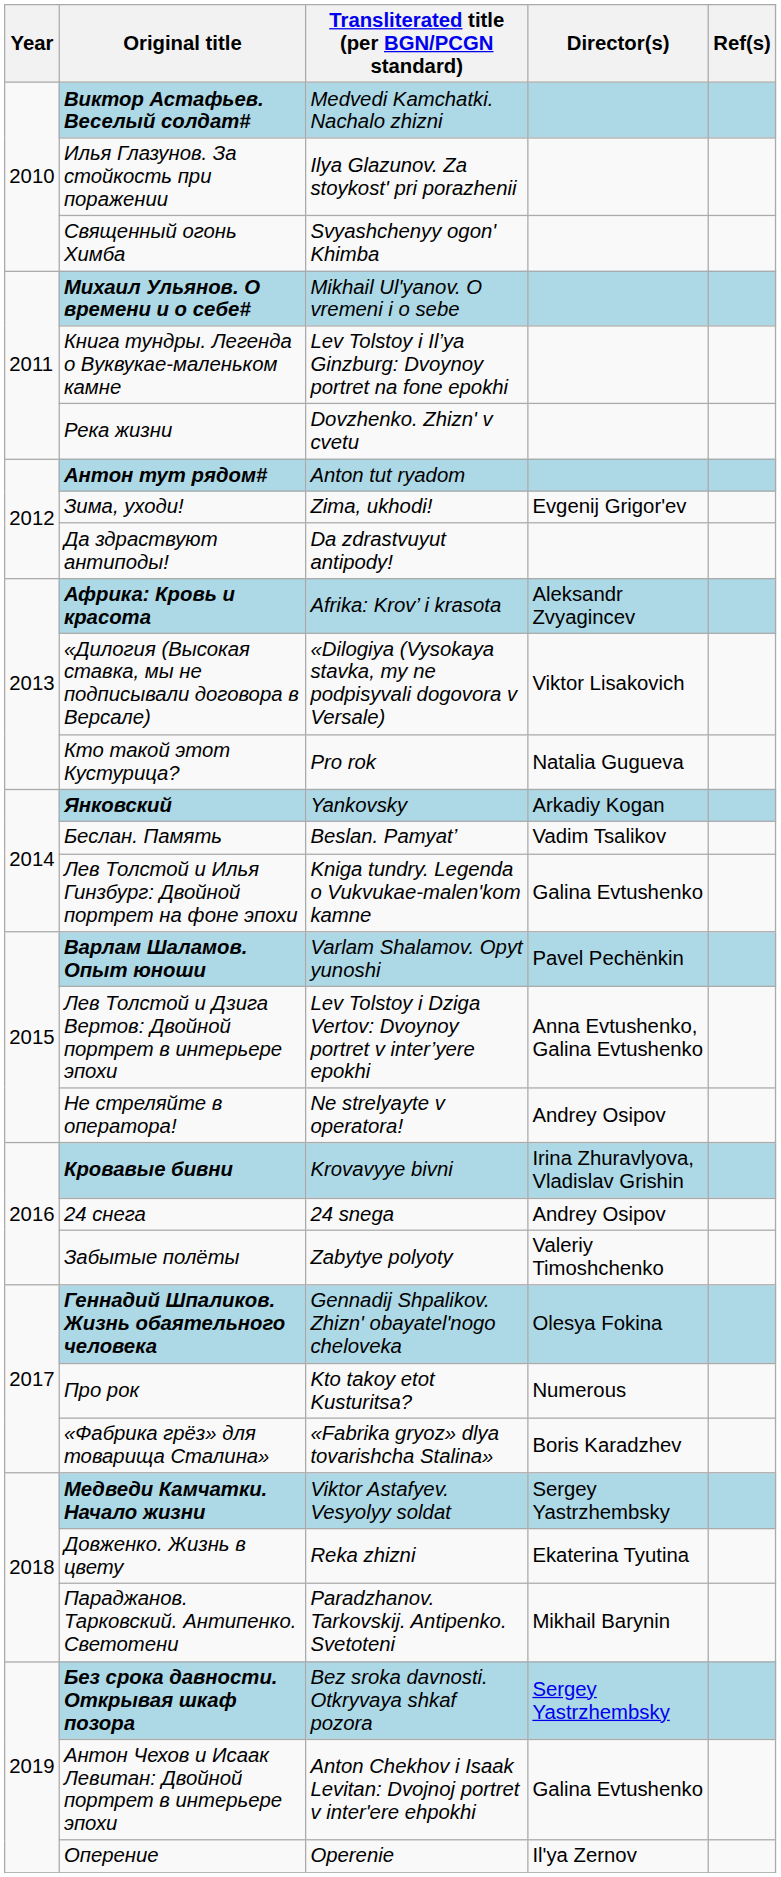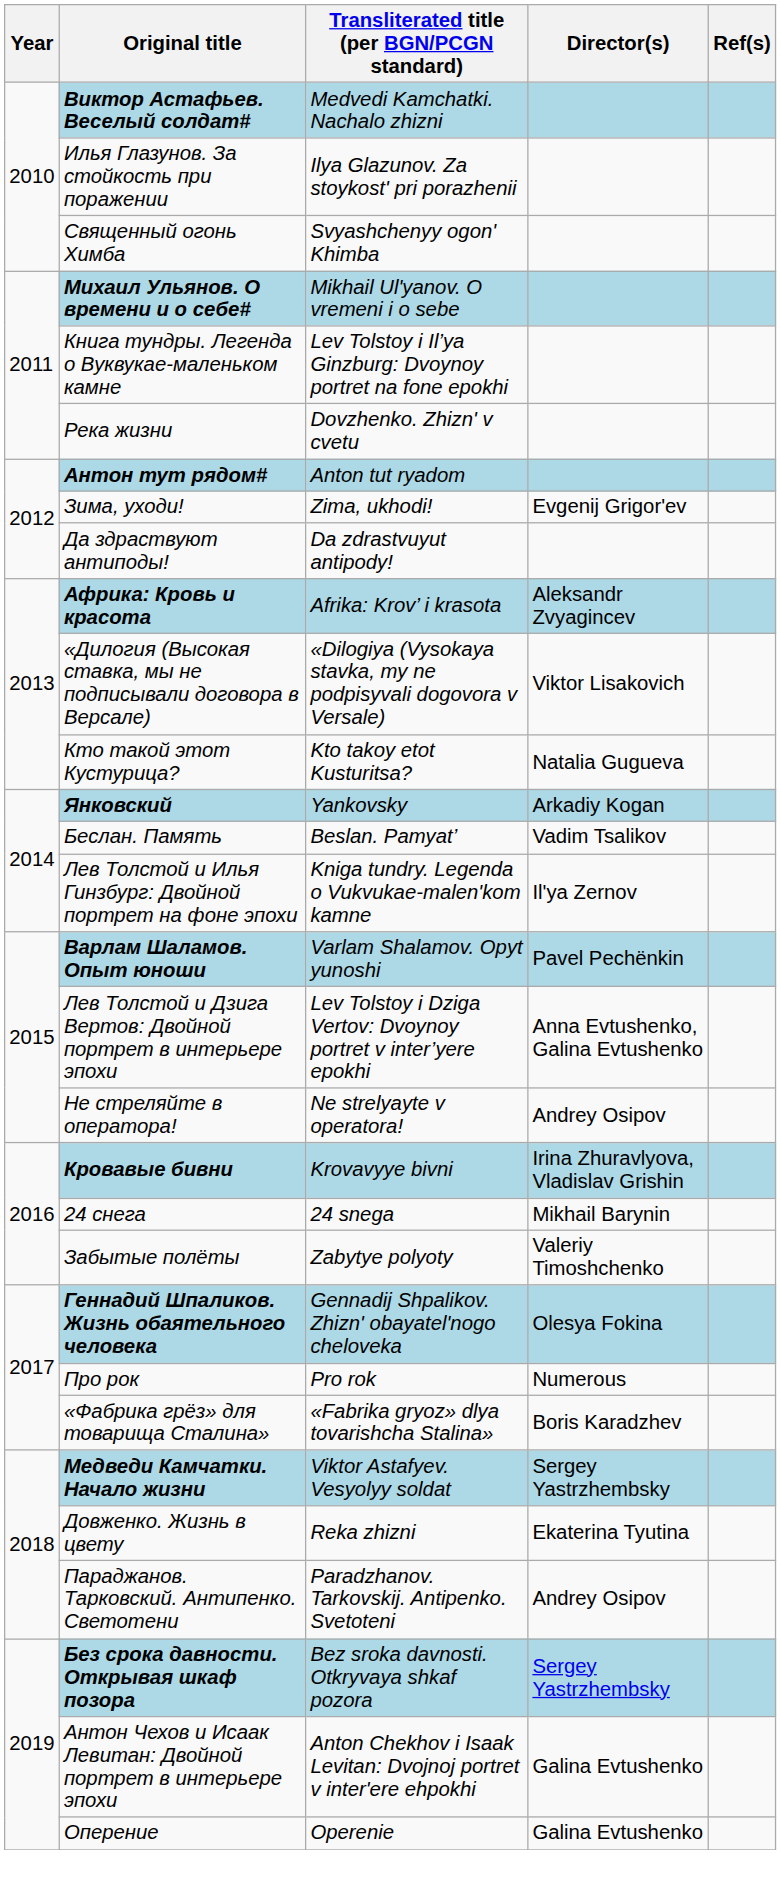 <table class="wikitable sortable">
 <tr>
 <th scope="col">Year</th>
 <th scope="col">Original title</th>
 <th scope="col"><a href='#'>Transliterated</a> title<br>(per <a href='#'>BGN/PCGN</a> standard)</th>
 <th scope="col">Director(s)</th>
 <th scope="col" class="unsortable">Ref(s)</th>
 </tr>
 <tr>
 <td rowspan="3">2010</td>
 <td style="background-color:lightblue"><strong><em>Виктор Астафьев. Веселый солдат#</em></strong></td>
 <td style="background-color:lightblue"><em>Medvedi Kamchatki. Nachalo zhizni</em></td>
 <td style="background-color:lightblue"></td>
 <td style="background-color:lightblue"></td>
 </tr>
 <tr>
 <td><em>Илья Глазунов. За стойкость при поражении</em></td>
 <td><em>Ilya Glazunov. Za stoykost' pri porazhenii</em></td>
 <td></td>
 <td></td>
 </tr>
 <tr>
 <td><em>Священный огонь Химба</em></td>
 <td><em>Svyashchenyy ogon' Khimba</em></td>
 <td></td>
 <td></td>
 </tr>
 <tr>
 <td rowspan="3">2011</td>
 <td style="background-color:lightblue"><strong><em>Михаил Ульянов. О времени и о себе#</em></strong></td>
 <td style="background-color:lightblue"><em>Mikhail Ul'yanov. O vremeni i o sebe</em></td>
 <td style="background-color:lightblue"></td>
 <td style="background-color:lightblue"></td>
 </tr>
 <tr>
 <td><em>Книга тундры. Легенда о Вуквукае-маленьком камне</em></td>
 <td><em>Lev Tolstoy i Il’ya Ginzburg: Dvoynoy portret na fone epokhi</em></td>
 <td></td>
 <td></td>
 </tr>
 <tr>
 <td><em>Река жизни</em></td>
 <td><em>Dovzhenko. Zhizn' v cvetu</em></td>
 <td></td>
 <td></td>
 </tr>
 <tr>
 <td rowspan="3">2012</td>
 <td style="background-color:lightblue"><strong><em>Антон тут рядом#</em></strong></td>
 <td style="background-color:lightblue"><em>Anton tut ryadom</em></td>
 <td style="background-color:lightblue"></td>
 <td style="background-color:lightblue"></td>
 </tr>
 <tr>
 <td><em>Зима, уходи!</em></td>
 <td><em>Zima, ukhodi!</em></td>
 <td>Evgenij Grigor'ev</td>
 <td></td>
 </tr>
 <tr>
 <td><em>Да здраствуют антиподы!</em></td>
 <td><em>Da zdrastvuyut antipody!</em></td>
 <td></td>
 <td></td>
 </tr>
 <tr>
 <td rowspan="3">2013</td>
 <td style="background-color:lightblue"><strong><em>Африка: Кровь и красота</em></strong></td>
 <td style="background-color:lightblue"><em>Afrika: Krov’ i krasota</em></td>
 <td style="background-color:lightblue">Aleksandr Zvyagincev</td>
 <td style="background-color:lightblue"></td>
 </tr>
 <tr>
 <td><em>«Дилогия (Высокая ставка, мы не подписывали договора в Версале)</em></td>
 <td><em>«Dilogiya (Vysokaya stavka, my ne podpisyvali dogovora v Versale)</em></td>
 <td>Viktor Lisakovich</td>
 <td></td>
 </tr>
 <tr>
 <td><em>Кто такой этот Кустурица?</em></td>
-<td><em>Pro rok</em></td>
+<td><em>Kto takoy etot Kusturitsa?</em></td>
 <td>Natalia Gugueva</td>
 <td></td>
 </tr>
 <tr>
 <td rowspan="3">2014</td>
 <td style="background-color:lightblue"><strong><em>Янковский</em></strong></td>
 <td style="background-color:lightblue"><em>Yankovsky</em></td>
 <td style="background-color:lightblue">Arkadiy Kogan</td>
 <td style="background-color:lightblue"></td>
 </tr>
 <tr>
 <td><em>Беслан. Память</em></td>
 <td><em>Beslan. Pamyat’</em></td>
 <td>Vadim Tsalikov</td>
 <td></td>
 </tr>
 <tr>
 <td><em>Лев Толстой и Илья Гинзбург: Двойной портрет на фоне эпохи</em></td>
 <td><em>Kniga tundry. Legenda o Vukvukae-malen'kom kamne</em></td>
-<td>Galina Evtushenko</td>
+<td>Il'ya Zernov</td>
 <td></td>
 </tr>
 <tr>
 <td rowspan="3">2015</td>
 <td style="background-color:lightblue"><strong><em>Варлам Шаламов. Опыт юноши</em></strong></td>
 <td style="background-color:lightblue"><em>Varlam Shalamov. Opyt yunoshi</em></td>
 <td style="background-color:lightblue">Pavel Pechënkin</td>
 <td style="background-color:lightblue"></td>
 </tr>
 <tr>
 <td><em>Лев Толстой и Дзига Вертов: Двойной портрет в интерьере эпохи</em></td>
 <td><em>Lev Tolstoy i Dziga Vertov: Dvoynoy portret v inter’yere epokhi</em></td>
 <td>Anna Evtushenko, Galina Evtushenko</td>
 <td></td>
 </tr>
 <tr>
 <td><em>Не стреляйте в оператора!</em></td>
 <td><em>Ne strelyayte v operatora!</em></td>
 <td>Andrey Osipov</td>
 <td></td>
 </tr>
 <tr>
 <td rowspan="3">2016</td>
 <td style="background-color:lightblue"><strong><em>Кровавые бивни</em></strong></td>
 <td style="background-color:lightblue"><em>Krovavyye bivni</em></td>
 <td style="background-color:lightblue">Irina Zhuravlyova, Vladislav Grishin</td>
 <td style="background-color:lightblue"></td>
 </tr>
 <tr>
 <td><em>24 снега</em></td>
 <td><em>24 snega</em></td>
-<td>Andrey Osipov</td>
+<td>Mikhail Barynin</td>
 <td></td>
 </tr>
 <tr>
 <td><em>Забытые полёты</em></td>
 <td><em>Zabytye polyoty</em></td>
 <td>Valeriy Timoshchenko</td>
 <td></td>
 </tr>
 <tr>
 <td rowspan="3">2017</td>
 <td style="background-color:lightblue"><strong><em>Геннадий Шпаликов. Жизнь обаятельного человека</em></strong></td>
 <td style="background-color:lightblue"><em>Gennadij Shpalikov. Zhizn' obayatel'nogo cheloveka</em></td>
 <td style="background-color:lightblue">Olesya Fokina</td>
 <td style="background-color:lightblue"></td>
 </tr>
 <tr>
 <td><em>Про рок</em></td>
-<td><em>Kto takoy etot Kusturitsa?</em></td>
+<td><em>Pro rok</em></td>
 <td>Numerous</td>
 <td></td>
 </tr>
 <tr>
 <td><em>«Фабрика грёз» для товарища Сталина»</em></td>
 <td><em>«Fabrika gryoz» dlya tovarishcha Stalina»</em></td>
 <td>Boris Karadzhev</td>
 <td></td>
 </tr>
 <tr>
 <td rowspan="3">2018</td>
 <td style="background-color:lightblue"><strong><em>Медведи Камчатки. Начало жизни</em></strong></td>
 <td style="background-color:lightblue"><em>Viktor Astafyev. Vesyolyy soldat</em></td>
 <td style="background-color:lightblue">Sergey Yastrzhembsky</td>
 <td style="background-color:lightblue"></td>
 </tr>
 <tr>
 <td><em>Довженко. Жизнь в цвету</em></td>
 <td><em>Reka zhizni</em></td>
 <td>Ekaterina Tyutina</td>
 <td></td>
 </tr>
 <tr>
 <td><em>Параджанов. Тарковский. Антипенко. Светотени</em></td>
 <td><em>Paradzhanov. Tarkovskij. Antipenko. Svetoteni</em></td>
-<td>Mikhail Barynin</td>
+<td>Andrey Osipov</td>
 <td></td>
 </tr>
 <tr>
 <td rowspan="3">2019</td>
 <td style="background-color:lightblue"><strong><em>Без срока давности. Открывая шкаф позора</em></strong></td>
 <td style="background-color:lightblue"><em>Bez sroka davnosti. Otkryvaya shkaf pozora</em></td>
 <td style="background-color:lightblue"><a href='#'>Sergey Yastrzhembsky</a></td>
 <td style="background-color:lightblue"></td>
 </tr>
 <tr>
 <td><em>Антон Чехов и Исаак Левитан: Двойной портрет в интерьере эпохи</em></td>
 <td><em>Anton Chekhov i Isaak Levitan: Dvojnoj portret v inter'ere ehpokhi</em></td>
 <td>Galina Evtushenko</td>
 <td></td>
 </tr>
 <tr>
 <td><em>Оперение</em></td>
 <td><em>Operenie</em></td>
-<td>Il'ya Zernov</td>
+<td>Galina Evtushenko</td>
 <td></td>
 </tr>
 </table>
